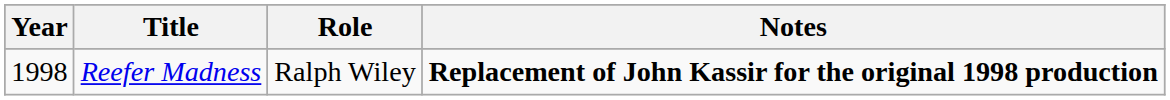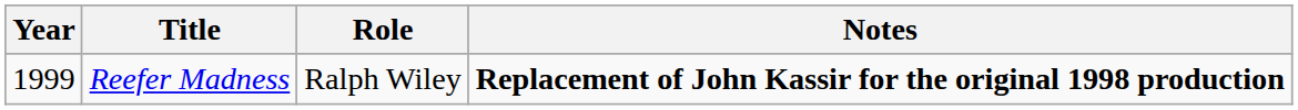 <table class="wikitable sortable">
 <tr>
 <th>Year</th>
 <th>Title</th>
 <th>Role</th>
 <th>Notes</th>
 </tr>
 <tr>
-<td>1998</td>
+<td>1999</td>
 <td><em><a href='#'>Reefer Madness</a></em></td>
 <td>Ralph Wiley</td>
 <td><strong>Replacement of John Kassir for the original 1998 production</strong></td>
 </tr>
 </table>
